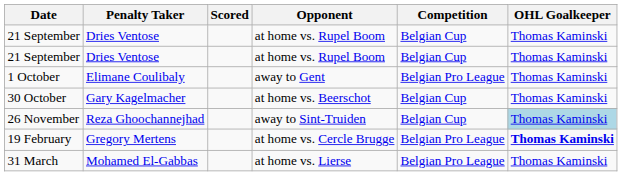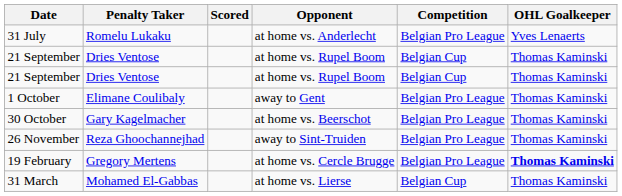 <table class="wikitable">
 <tr>
 <th>Date</th>
 <th>Penalty Taker</th>
 <th>Scored</th>
 <th>Opponent</th>
 <th>Competition</th>
 <th>OHL Goalkeeper</th>
+</tr>
+<tr>
+<td>31 July</td>
+<td> <a href='#'>Romelu Lukaku</a></td>
+<td></td>
+<td>at home vs. <a href='#'>Anderlecht</a></td>
+<td><a href='#'>Belgian Pro League</a></td>
+<td> <a href='#'>Yves Lenaerts</a></td>
 </tr>
 <tr>
 <td>21 September</td>
 <td> <a href='#'>Dries Ventose</a></td>
 <td></td>
 <td>at home vs. <a href='#'>Rupel Boom</a></td>
 <td><a href='#'>Belgian Cup</a></td>
 <td> <a href='#'>Thomas Kaminski</a></td>
 </tr>
 <tr>
 <td>21 September</td>
 <td> <a href='#'>Dries Ventose</a></td>
 <td></td>
 <td>at home vs. <a href='#'>Rupel Boom</a></td>
 <td><a href='#'>Belgian Cup</a></td>
 <td> <a href='#'>Thomas Kaminski</a></td>
 </tr>
 <tr>
 <td>1 October</td>
 <td> <a href='#'>Elimane Coulibaly</a></td>
 <td></td>
 <td>away to <a href='#'>Gent</a></td>
 <td><a href='#'>Belgian Pro League</a></td>
 <td> <a href='#'>Thomas Kaminski</a></td>
 </tr>
 <tr>
 <td>30 October</td>
 <td> <a href='#'>Gary Kagelmacher</a></td>
 <td></td>
 <td>at home vs. <a href='#'>Beerschot</a></td>
-<td><a href='#'>Belgian Cup</a></td>
+<td><a href='#'>Belgian Pro League</a></td>
 <td> <a href='#'>Thomas Kaminski</a></td>
 </tr>
 <tr>
 <td>26 November</td>
 <td> <a href='#'>Reza Ghoochannejhad</a></td>
 <td></td>
 <td>away to <a href='#'>Sint-Truiden</a></td>
-<td><a href='#'>Belgian Cup</a></td>
-<td style="background: lightblue;"> <a href='#'>Thomas Kaminski</a></td>
+<td><a href='#'>Belgian Pro League</a></td>
+<td> <a href='#'>Thomas Kaminski</a></td>
 </tr>
 <tr>
 <td>19 February</td>
 <td> <a href='#'>Gregory Mertens</a></td>
 <td></td>
 <td>at home vs. <a href='#'>Cercle Brugge</a></td>
 <td><a href='#'>Belgian Pro League</a></td>
 <td><strong> <a href='#'>Thomas Kaminski</a></strong></td>
 </tr>
 <tr>
 <td>31 March</td>
 <td> <a href='#'>Mohamed El-Gabbas</a></td>
 <td></td>
 <td>at home vs. <a href='#'>Lierse</a></td>
-<td><a href='#'>Belgian Pro League</a></td>
+<td><a href='#'>Belgian Cup</a></td>
 <td> <a href='#'>Thomas Kaminski</a></td>
 </tr>
 </table>
